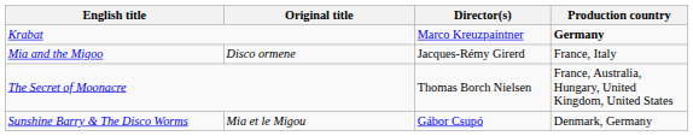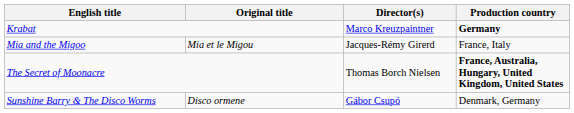 <table class="sortable wikitable" width="100%" cellpadding="5">
 <tr>
 <th scope="col" width="32%">English title</th>
 <th scope="col" width="28%">Original title</th>
 <th scope="col" width="20%">Director(s)</th>
 <th scope="col" width="20%">Production country</th>
 </tr>
 <tr>
 <td colspan=2><em><a href='#'>Krabat</a></em></td>
 <td><a href='#'>Marco Kreuzpaintner</a></td>
 <td><strong>Germany</strong></td>
 </tr>
 <tr>
 <td><em><a href='#'>Mia and the Migoo</a></em></td>
-<td><em>Disco ormene</em></td>
+<td><em>Mia et le Migou</em></td>
 <td>Jacques-Rémy Girerd</td>
 <td>France, Italy</td>
 </tr>
 <tr>
 <td colspan=2><em><a href='#'>The Secret of Moonacre</a></em></td>
 <td>Thomas Borch Nielsen</td>
-<td>France, Australia, Hungary, United Kingdom, United States</td>
+<td><strong>France, Australia, Hungary, United Kingdom, United States</strong></td>
 </tr>
 <tr>
 <td><em><a href='#'>Sunshine Barry & The Disco Worms</a></em></td>
-<td><em>Mia et le Migou</em></td>
+<td><em>Disco ormene</em></td>
 <td><a href='#'>Gábor Csupó</a></td>
 <td>Denmark, Germany</td>
 </tr>
 </table>
